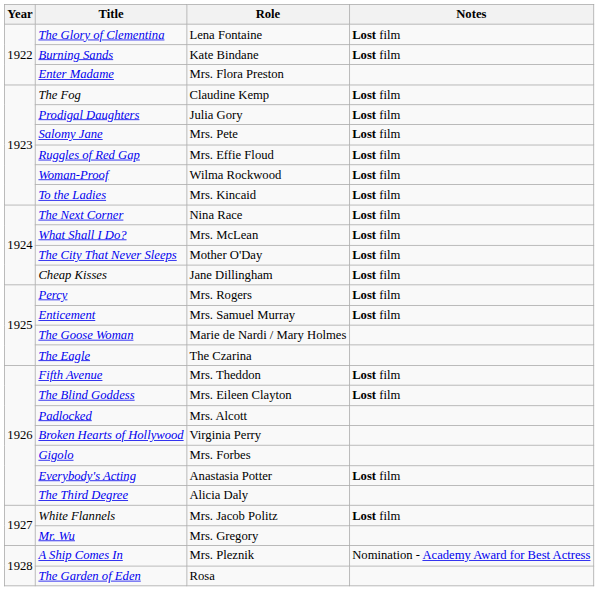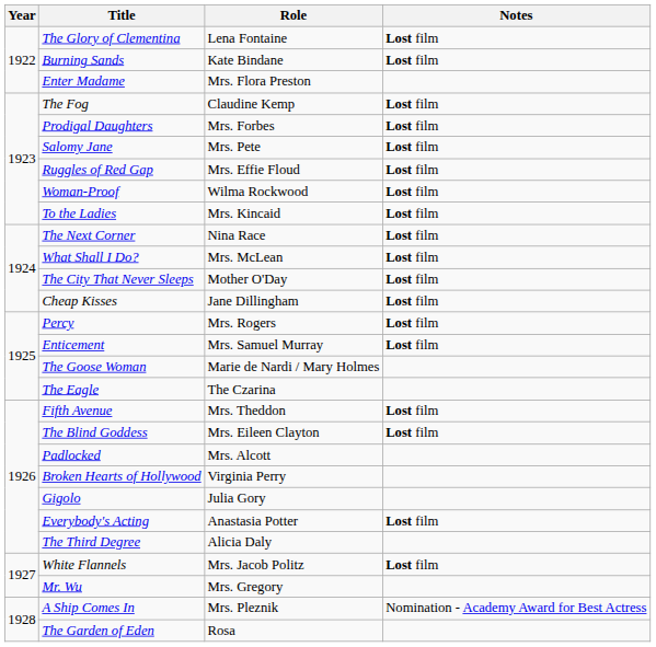 <table class="wikitable sortable">
 <tr>
 <th>Year</th>
 <th>Title</th>
 <th>Role</th>
 <th class="unsortable">Notes</th>
 </tr>
 <tr>
 <td rowspan=3>1922</td>
 <td><em><a href='#'>The Glory of Clementina</a></em></td>
 <td>Lena Fontaine</td>
 <td><strong>Lost</strong> film</td>
 </tr>
 <tr>
 <td><em><a href='#'>Burning Sands</a></em></td>
 <td>Kate Bindane</td>
 <td><strong>Lost</strong> film</td>
 </tr>
 <tr>
 <td><em><a href='#'>Enter Madame</a></em></td>
 <td>Mrs. Flora Preston</td>
 <td></td>
 </tr>
 <tr>
 <td rowspan=6>1923</td>
 <td><em>The Fog</em></td>
 <td>Claudine Kemp</td>
 <td><strong>Lost</strong> film</td>
 </tr>
 <tr>
 <td><em><a href='#'>Prodigal Daughters</a></em></td>
-<td>Julia Gory</td>
+<td>Mrs. Forbes</td>
 <td><strong>Lost</strong> film</td>
 </tr>
 <tr>
 <td><em><a href='#'>Salomy Jane</a></em></td>
 <td>Mrs. Pete</td>
 <td><strong>Lost</strong> film</td>
 </tr>
 <tr>
 <td><em><a href='#'>Ruggles of Red Gap</a></em></td>
 <td>Mrs. Effie Floud</td>
 <td><strong>Lost</strong> film</td>
 </tr>
 <tr>
 <td><em><a href='#'>Woman-Proof</a></em></td>
 <td>Wilma Rockwood</td>
 <td><strong>Lost</strong> film</td>
 </tr>
 <tr>
 <td><em><a href='#'>To the Ladies</a></em></td>
 <td>Mrs. Kincaid</td>
 <td><strong>Lost</strong> film</td>
 </tr>
 <tr>
 <td rowspan=4>1924</td>
 <td><em><a href='#'>The Next Corner</a></em></td>
 <td>Nina Race</td>
 <td><strong>Lost</strong> film</td>
 </tr>
 <tr>
 <td><em><a href='#'>What Shall I Do?</a></em></td>
 <td>Mrs. McLean</td>
 <td><strong>Lost</strong> film</td>
 </tr>
 <tr>
 <td><em><a href='#'>The City That Never Sleeps</a></em></td>
 <td>Mother O'Day</td>
 <td><strong>Lost</strong> film</td>
 </tr>
 <tr>
 <td><em>Cheap Kisses</em></td>
 <td>Jane Dillingham</td>
 <td><strong>Lost</strong> film</td>
 </tr>
 <tr>
 <td rowspan=4>1925</td>
 <td><em><a href='#'>Percy</a></em></td>
 <td>Mrs. Rogers</td>
 <td><strong>Lost</strong> film</td>
 </tr>
 <tr>
 <td><em><a href='#'>Enticement</a></em></td>
 <td>Mrs. Samuel Murray</td>
 <td><strong>Lost</strong> film</td>
 </tr>
 <tr>
 <td><em><a href='#'>The Goose Woman</a></em></td>
 <td>Marie de Nardi / Mary Holmes</td>
 <td></td>
 </tr>
 <tr>
 <td><em><a href='#'>The Eagle</a></em></td>
 <td>The Czarina</td>
 <td></td>
 </tr>
 <tr>
 <td rowspan=7>1926</td>
 <td><em><a href='#'>Fifth Avenue</a></em></td>
 <td>Mrs. Theddon</td>
 <td><strong>Lost</strong> film</td>
 </tr>
 <tr>
 <td><em><a href='#'>The Blind Goddess</a></em></td>
 <td>Mrs. Eileen Clayton</td>
 <td><strong>Lost</strong> film</td>
 </tr>
 <tr>
 <td><em><a href='#'>Padlocked</a></em></td>
 <td>Mrs. Alcott</td>
 <td></td>
 </tr>
 <tr>
 <td><em><a href='#'>Broken Hearts of Hollywood</a></em></td>
 <td>Virginia Perry</td>
 <td></td>
 </tr>
 <tr>
 <td><em><a href='#'>Gigolo</a></em></td>
-<td>Mrs. Forbes</td>
+<td>Julia Gory</td>
 <td></td>
 </tr>
 <tr>
 <td><em><a href='#'>Everybody's Acting</a></em></td>
 <td>Anastasia Potter</td>
 <td><strong>Lost</strong> film</td>
 </tr>
 <tr>
 <td><em><a href='#'>The Third Degree</a></em></td>
 <td>Alicia Daly</td>
 <td></td>
 </tr>
 <tr>
 <td rowspan=2>1927</td>
 <td><em>White Flannels</em></td>
 <td>Mrs. Jacob Politz</td>
 <td><strong>Lost</strong> film</td>
 </tr>
 <tr>
 <td><em><a href='#'>Mr. Wu</a></em></td>
 <td>Mrs. Gregory</td>
 <td></td>
 </tr>
 <tr>
 <td rowspan=2>1928</td>
 <td><em><a href='#'>A Ship Comes In</a></em></td>
 <td>Mrs. Pleznik</td>
 <td>Nomination - <a href='#'>Academy Award for Best Actress</a></td>
 </tr>
 <tr>
 <td><em><a href='#'>The Garden of Eden</a></em></td>
 <td>Rosa</td>
 <td></td>
 </tr>
 </table>
